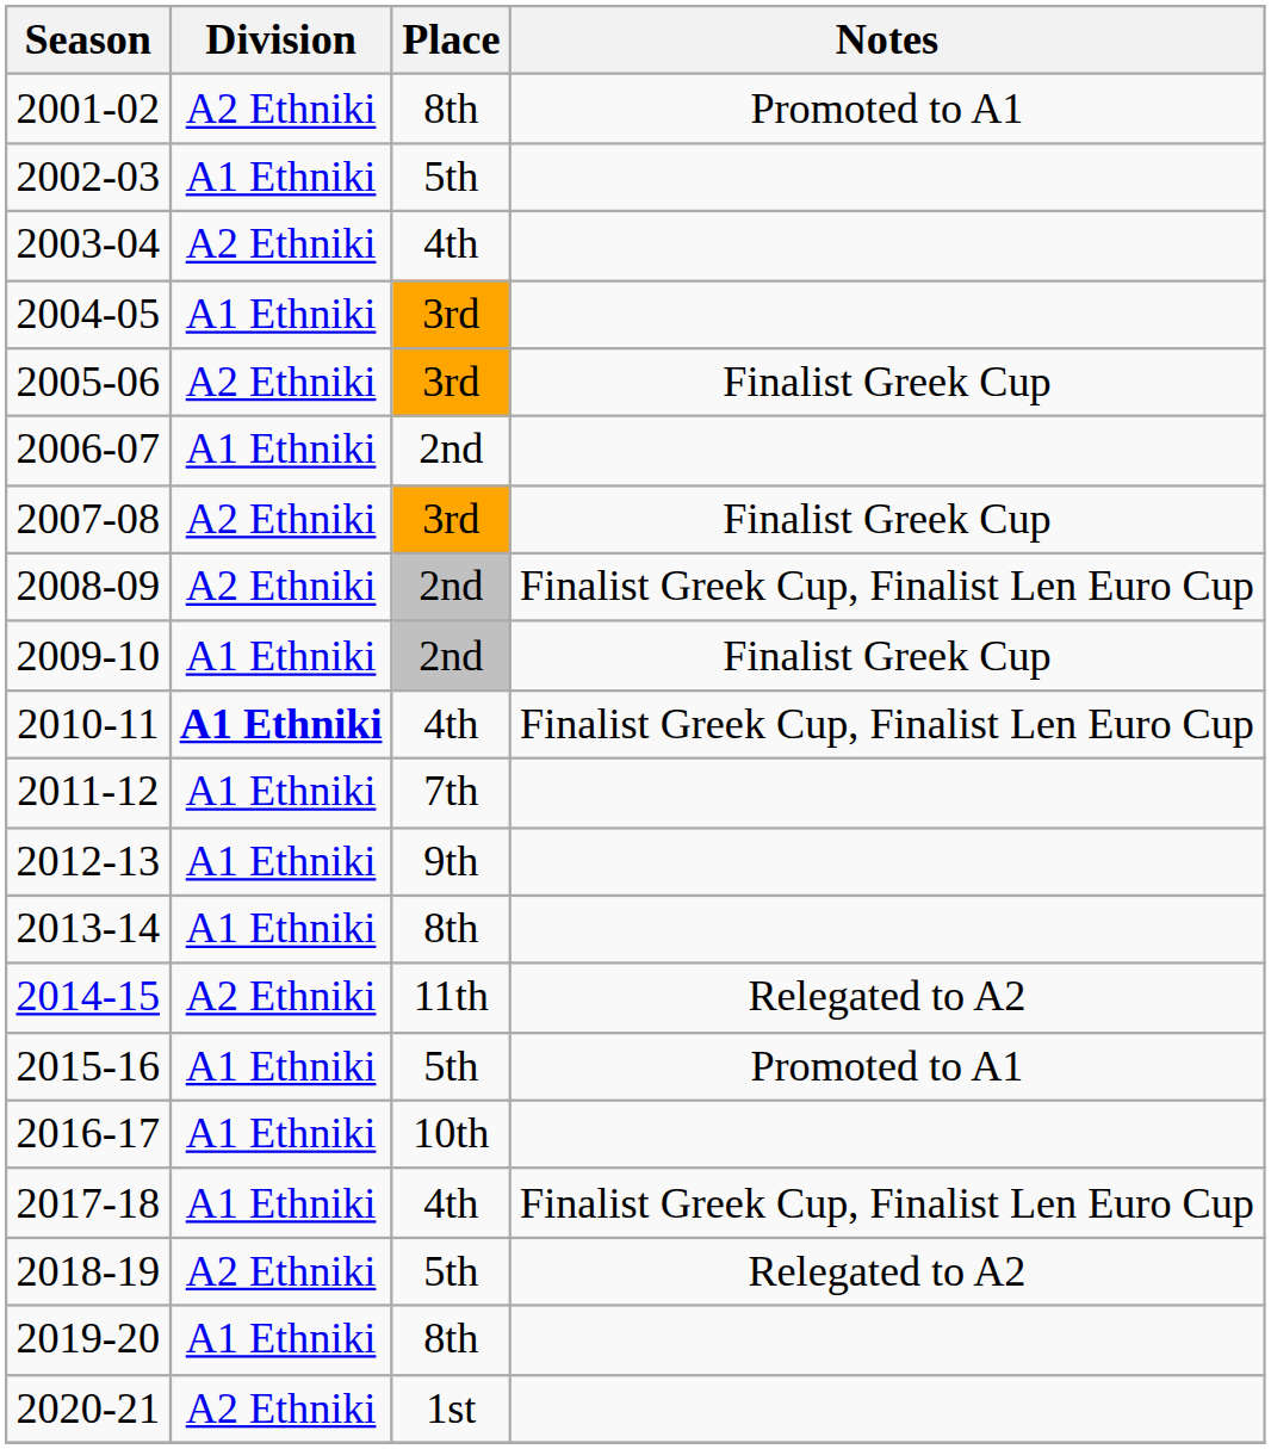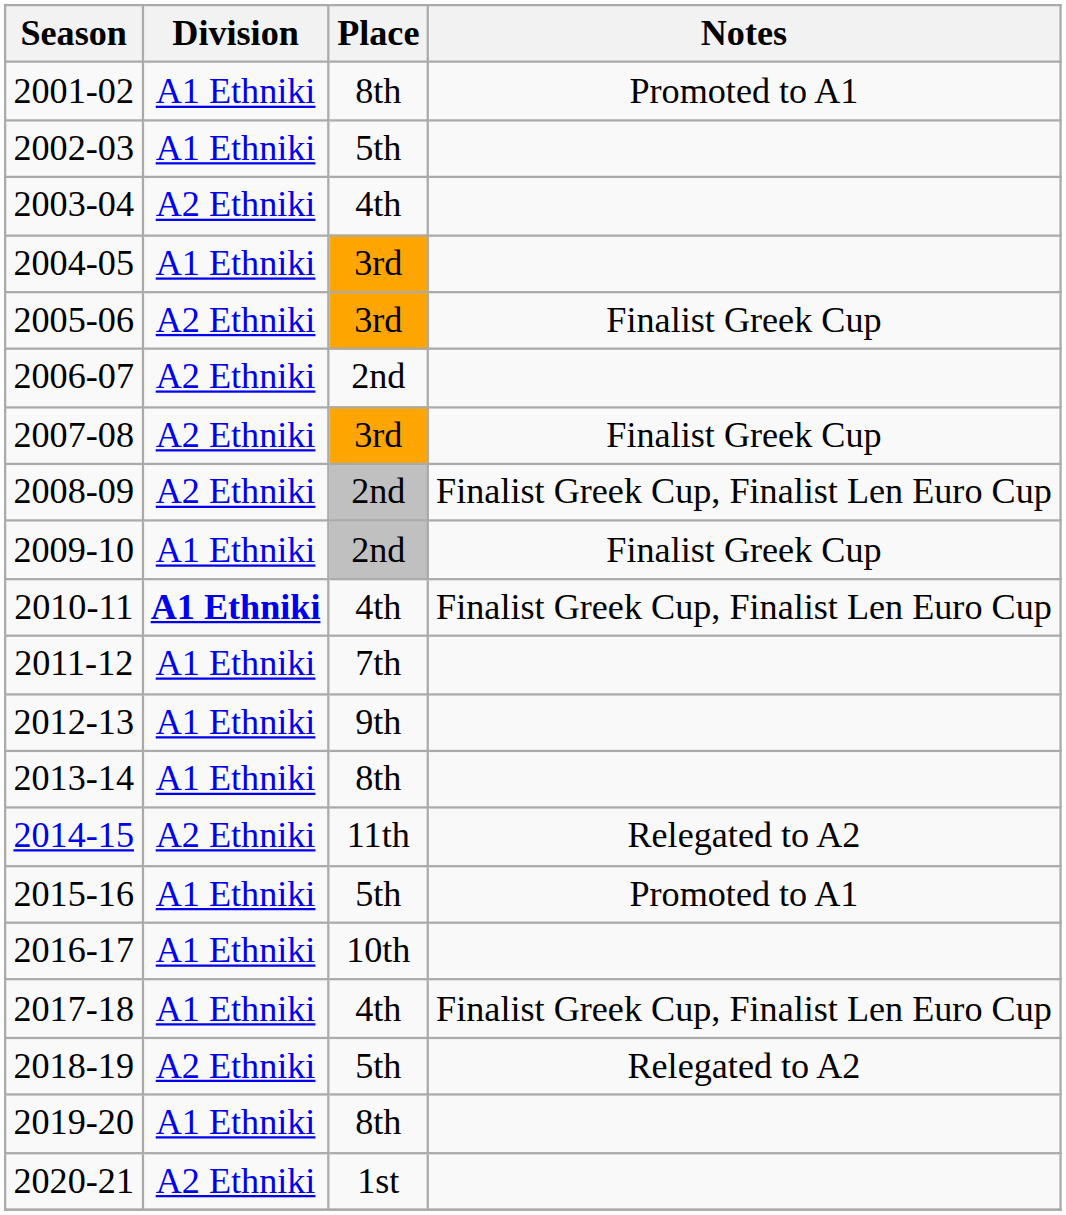 <table class="wikitable" style="text-align:center">
 <tr>
 <th>Season</th>
 <th>Division</th>
 <th>Place</th>
 <th>Notes</th>
 </tr>
 <tr>
 <td>2001-02</td>
-<td><a href='#'>A2 Ethniki</a></td>
+<td><a href='#'>A1 Ethniki</a></td>
 <td>8th</td>
 <td>Promoted to A1</td>
 </tr>
 <tr>
 <td>2002-03</td>
 <td><a href='#'>A1 Ethniki</a></td>
 <td>5th</td>
 <td></td>
 </tr>
 <tr>
 <td>2003-04</td>
 <td><a href='#'>A2 Ethniki</a></td>
 <td>4th</td>
 <td></td>
 </tr>
 <tr>
 <td>2004-05</td>
 <td><a href='#'>A1 Ethniki</a></td>
 <td bgcolor="orange">3rd</td>
 <td></td>
 </tr>
 <tr>
 <td>2005-06</td>
 <td><a href='#'>A2 Ethniki</a></td>
 <td bgcolor="orange">3rd</td>
 <td>Finalist Greek Cup</td>
 </tr>
 <tr>
 <td>2006-07</td>
-<td><a href='#'>A1 Ethniki</a></td>
+<td><a href='#'>A2 Ethniki</a></td>
 <td>2nd</td>
 <td></td>
 </tr>
 <tr>
 <td>2007-08</td>
 <td><a href='#'>A2 Ethniki</a></td>
 <td bgcolor="orange">3rd</td>
 <td>Finalist Greek Cup</td>
 </tr>
 <tr>
 <td>2008-09</td>
 <td><a href='#'>A2 Ethniki</a></td>
 <td bgcolor="silver">2nd</td>
 <td>Finalist Greek Cup, Finalist Len Euro Cup</td>
 </tr>
 <tr>
 <td>2009-10</td>
 <td><a href='#'>A1 Ethniki</a></td>
 <td bgcolor="silver">2nd</td>
 <td>Finalist Greek Cup</td>
 </tr>
 <tr>
 <td>2010-11</td>
 <td><strong><a href='#'>A1 Ethniki</a></strong></td>
 <td>4th</td>
 <td>Finalist Greek Cup, Finalist Len Euro Cup</td>
 </tr>
 <tr>
 <td>2011-12</td>
 <td><a href='#'>A1 Ethniki</a></td>
 <td>7th</td>
 <td></td>
 </tr>
 <tr>
 <td>2012-13</td>
 <td><a href='#'>A1 Ethniki</a></td>
 <td>9th</td>
 <td></td>
 </tr>
 <tr>
 <td>2013-14</td>
 <td><a href='#'>A1 Ethniki</a></td>
 <td>8th</td>
 <td></td>
 </tr>
 <tr>
 <td><a href='#'>2014-15</a></td>
 <td><a href='#'>A2 Ethniki</a></td>
 <td>11th</td>
 <td>Relegated to A2</td>
 </tr>
 <tr>
 <td>2015-16</td>
 <td><a href='#'>A1 Ethniki</a></td>
 <td>5th</td>
 <td>Promoted to A1</td>
 </tr>
 <tr>
 <td>2016-17</td>
 <td><a href='#'>A1 Ethniki</a></td>
 <td>10th</td>
 <td></td>
 </tr>
 <tr>
 <td>2017-18</td>
 <td><a href='#'>A1 Ethniki</a></td>
 <td>4th</td>
 <td>Finalist Greek Cup, Finalist Len Euro Cup</td>
 </tr>
 <tr>
 <td>2018-19</td>
 <td><a href='#'>A2 Ethniki</a></td>
 <td>5th</td>
 <td>Relegated to A2</td>
 </tr>
 <tr>
 <td>2019-20</td>
 <td><a href='#'>A1 Ethniki</a></td>
 <td>8th</td>
 <td></td>
 </tr>
 <tr>
 <td>2020-21</td>
 <td><a href='#'>A2 Ethniki</a></td>
 <td>1st</td>
 <td></td>
 </tr>
 <tr>
 </tr>
 </table>
